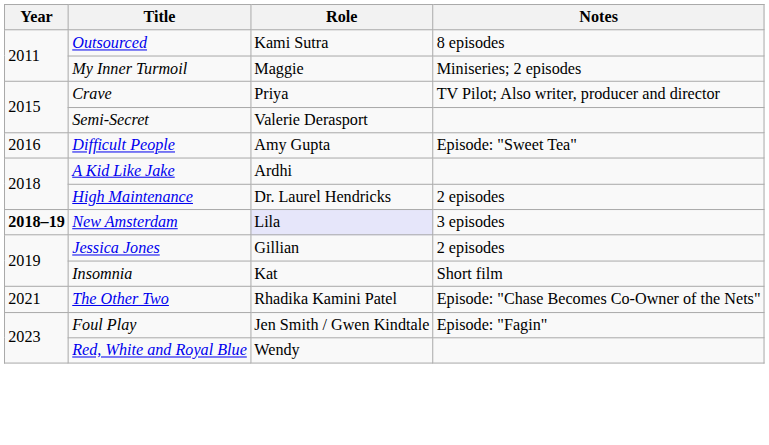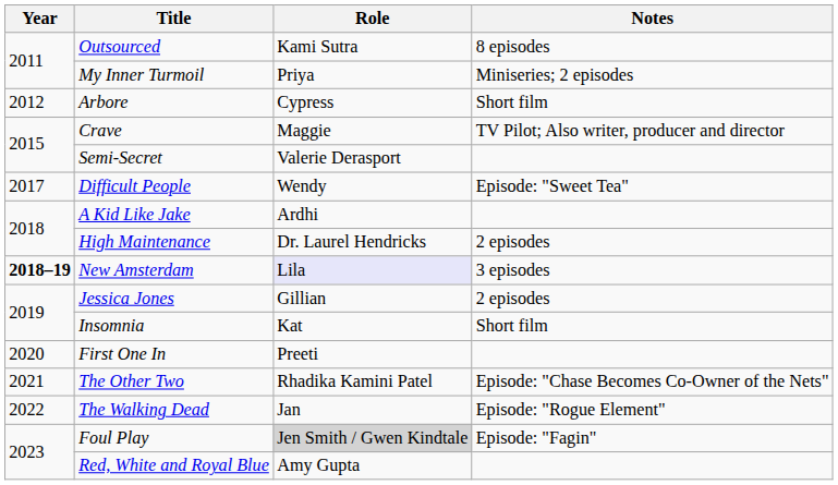 <table class = "wikitable sortable">
 <tr>
 <th>Year</th>
 <th>Title</th>
 <th>Role</th>
 <th>Notes</th>
 </tr>
 <tr>
 <td rowspan=2>2011</td>
 <td><em><a href='#'>Outsourced</a></em></td>
 <td>Kami Sutra</td>
 <td>8 episodes</td>
 </tr>
 <tr>
 <td><em>My Inner Turmoil</em></td>
-<td>Maggie</td>
+<td>Priya</td>
 <td>Miniseries; 2 episodes</td>
+</tr>
+<tr>
+<td>2012</td>
+<td><em>Arbore</em></td>
+<td>Cypress</td>
+<td>Short film</td>
 </tr>
 <tr>
 <td rowspan=2>2015</td>
 <td><em>Crave</em></td>
-<td>Priya</td>
+<td>Maggie</td>
 <td>TV Pilot; Also writer, producer and director</td>
 </tr>
 <tr>
 <td><em>Semi-Secret</em></td>
 <td>Valerie Derasport</td>
 <td></td>
 </tr>
 <tr>
-<td>2016</td>
+<td>2017</td>
 <td><em><a href='#'>Difficult People</a></em></td>
-<td>Amy Gupta</td>
+<td>Wendy</td>
 <td>Episode: "Sweet Tea"</td>
 </tr>
 <tr>
 <td rowspan=2>2018</td>
 <td><em><a href='#'>A Kid Like Jake</a></em></td>
 <td>Ardhi</td>
 <td></td>
 </tr>
 <tr>
 <td><em><a href='#'>High Maintenance</a></em></td>
 <td>Dr. Laurel Hendricks</td>
 <td>2 episodes</td>
 </tr>
 <tr>
 <td><strong>2018–19</strong></td>
 <td><em><a href='#'>New Amsterdam</a></em></td>
 <td style="background: lavender;">Lila</td>
 <td>3 episodes</td>
 </tr>
 <tr>
 <td rowspan=2>2019</td>
 <td><em><a href='#'>Jessica Jones</a></em></td>
 <td>Gillian</td>
 <td>2 episodes</td>
 </tr>
 <tr>
 <td><em>Insomnia</em></td>
 <td>Kat</td>
 <td>Short film</td>
 </tr>
 <tr>
+<td>2020</td>
+<td><em>First One In</em></td>
+<td>Preeti</td>
+<td></td>
+</tr>
+<tr>
 <td>2021</td>
 <td><em><a href='#'>The Other Two</a></em></td>
 <td>Rhadika Kamini Patel</td>
 <td>Episode: "Chase Becomes Co-Owner of the Nets"</td>
 </tr>
 <tr>
+<td>2022</td>
+<td><em><a href='#'>The Walking Dead</a></em></td>
+<td>Jan</td>
+<td>Episode: "Rogue Element"</td>
+</tr>
+<tr>
 <td rowspan=2>2023</td>
 <td><em>Foul Play</em></td>
-<td>Jen Smith / Gwen Kindtale</td>
+<td style="background: lightgrey;">Jen Smith / Gwen Kindtale</td>
 <td>Episode: "Fagin"</td>
 </tr>
 <tr>
 <td><a href='#'><em>Red, White and Royal Blue</em></a></td>
-<td>Wendy</td>
+<td>Amy Gupta</td>
 <td></td>
 </tr>
 </table>
